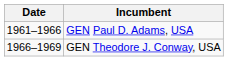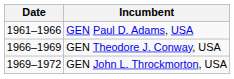 <table class=wikitable>
 <tr>
 <th>Date</th>
 <th>Incumbent</th>
 </tr>
 <tr>
 <td>1961–1966</td>
 <td><a href='#'>GEN</a> <a href='#'>Paul D. Adams</a>, <a href='#'>USA</a></td>
 </tr>
 <tr>
 <td>1966–1969</td>
 <td>GEN <a href='#'>Theodore J. Conway</a>, USA</td>
 </tr>
+<tr>
+<td>1969–1972</td>
+<td>GEN <a href='#'>John L. Throckmorton</a>, USA</td>
+</tr>
 </table>
